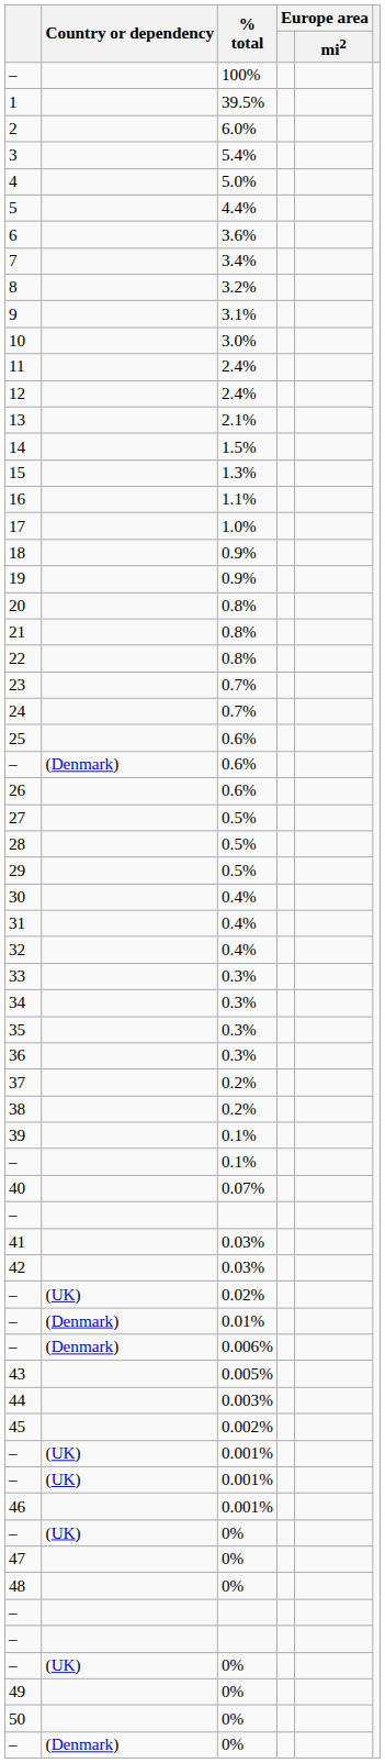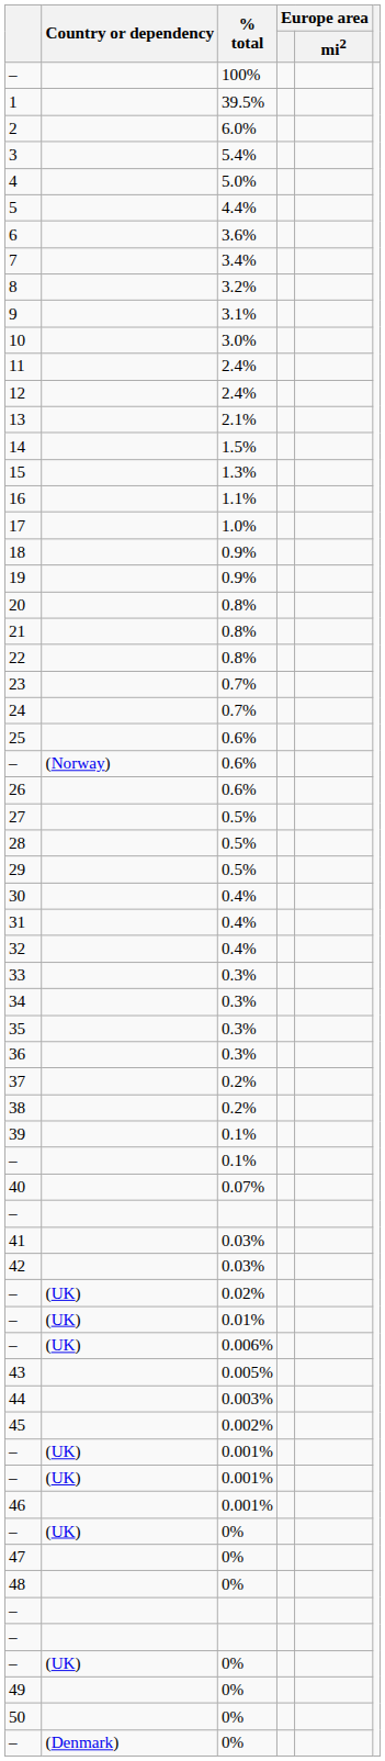 <table class="sortable wikitable sticky-header-multi sort-under col2left" >
 <tr>
 <th rowspan=2></th>
 <th rowspan=2>Country or dependency</th>
 <th rowspan=2>%<br>total</th>
 <th colspan=2>Europe area</th>
 <th class="unsortable" rowspan=2></th>
 </tr>
 <tr>
 <th></th>
 <th>mi<sup>2</sup></th>
 </tr>
 <tr>
 <td> –   </td>
 <td><strong></strong></td>
 <td>100%</td>
 <td></td>
 <td></td>
 </tr>
 <tr>
 <td>1 </td>
 <td></td>
 <td>39.5%</td>
 <td></td>
 <td></td>
 </tr>
 <tr>
 <td>2  </td>
 <td></td>
 <td>6.0%</td>
 <td></td>
 <td></td>
 </tr>
 <tr>
 <td>3 </td>
 <td></td>
 <td>5.4%</td>
 <td></td>
 <td></td>
 </tr>
 <tr>
 <td>4 </td>
 <td></td>
 <td>5.0%</td>
 <td></td>
 <td></td>
 </tr>
 <tr>
 <td>5  </td>
 <td></td>
 <td>4.4%</td>
 <td></td>
 <td></td>
 </tr>
 <tr>
 <td>6  </td>
 <td></td>
 <td>3.6%</td>
 <td></td>
 <td></td>
 </tr>
 <tr>
 <td>7  </td>
 <td></td>
 <td>3.4%</td>
 <td></td>
 <td></td>
 </tr>
 <tr>
 <td>8  </td>
 <td></td>
 <td>3.2%</td>
 <td></td>
 <td></td>
 </tr>
 <tr>
 <td>9  </td>
 <td></td>
 <td>3.1%</td>
 <td></td>
 <td></td>
 </tr>
 <tr>
 <td>10 </td>
 <td></td>
 <td>3.0%</td>
 <td></td>
 <td></td>
 </tr>
 <tr>
 <td>11  </td>
 <td></td>
 <td>2.4%</td>
 <td></td>
 <td></td>
 </tr>
 <tr>
 <td>12  </td>
 <td></td>
 <td>2.4%</td>
 <td></td>
 <td></td>
 </tr>
 <tr>
 <td>13  </td>
 <td></td>
 <td>2.1%</td>
 <td></td>
 <td></td>
 </tr>
 <tr>
 <td>14 </td>
 <td></td>
 <td>1.5%</td>
 <td></td>
 <td></td>
 </tr>
 <tr>
 <td>15 </td>
 <td></td>
 <td>1.3%</td>
 <td></td>
 <td></td>
 </tr>
 <tr>
 <td>16  </td>
 <td></td>
 <td>1.1%</td>
 <td></td>
 <td></td>
 </tr>
 <tr>
 <td>17  </td>
 <td></td>
 <td>1.0%</td>
 <td></td>
 <td></td>
 </tr>
 <tr>
 <td>18  </td>
 <td></td>
 <td>0.9%</td>
 <td></td>
 <td></td>
 </tr>
 <tr>
 <td>19 </td>
 <td></td>
 <td>0.9%</td>
 <td></td>
 <td></td>
 </tr>
 <tr>
 <td>20  </td>
 <td></td>
 <td>0.8%</td>
 <td></td>
 <td></td>
 </tr>
 <tr>
 <td>21  </td>
 <td></td>
 <td>0.8%</td>
 <td></td>
 <td></td>
 </tr>
 <tr>
 <td>22  </td>
 <td></td>
 <td>0.8%</td>
 <td></td>
 <td></td>
 </tr>
 <tr>
 <td>23  </td>
 <td></td>
 <td>0.7%</td>
 <td></td>
 <td></td>
 </tr>
 <tr>
 <td>24  </td>
 <td></td>
 <td>0.7%</td>
 <td></td>
 <td></td>
 </tr>
 <tr>
 <td>25  </td>
 <td></td>
 <td>0.6%</td>
 <td></td>
 <td></td>
 </tr>
 <tr>
 <td> –   </td>
-<td> (<a href='#'>Denmark</a>)</td>
+<td> (<a href='#'>Norway</a>)</td>
 <td>0.6%</td>
 <td></td>
 <td></td>
 </tr>
 <tr>
 <td>26  </td>
 <td></td>
 <td>0.6%</td>
 <td></td>
 <td></td>
 </tr>
 <tr>
 <td>27  </td>
 <td></td>
 <td>0.5%</td>
 <td></td>
 <td></td>
 </tr>
 <tr>
 <td>28  </td>
 <td></td>
 <td>0.5%</td>
 <td></td>
 <td></td>
 </tr>
 <tr>
 <td>29  </td>
 <td></td>
 <td>0.5%</td>
 <td></td>
 <td></td>
 </tr>
 <tr>
 <td>30 </td>
 <td></td>
 <td>0.4%</td>
 <td></td>
 <td></td>
 </tr>
 <tr>
 <td>31 </td>
 <td></td>
 <td>0.4%</td>
 <td></td>
 <td></td>
 </tr>
 <tr>
 <td>32  </td>
 <td></td>
 <td>0.4%</td>
 <td></td>
 <td></td>
 </tr>
 <tr>
 <td>33  </td>
 <td></td>
 <td>0.3%</td>
 <td></td>
 <td></td>
 </tr>
 <tr>
 <td>34  </td>
 <td></td>
 <td>0.3%</td>
 <td></td>
 <td></td>
 </tr>
 <tr>
 <td>35  </td>
 <td></td>
 <td>0.3%</td>
 <td></td>
 <td></td>
 </tr>
 <tr>
 <td>36  </td>
 <td></td>
 <td>0.3%</td>
 <td></td>
 <td></td>
 </tr>
 <tr>
 <td>37 </td>
 <td></td>
 <td>0.2%</td>
 <td></td>
 <td></td>
 </tr>
 <tr>
 <td>38  </td>
 <td></td>
 <td>0.2%</td>
 <td></td>
 <td></td>
 </tr>
 <tr>
 <td>39  </td>
 <td></td>
 <td>0.1%</td>
 <td></td>
 <td></td>
 </tr>
 <tr>
 <td> –   </td>
 <td></td>
 <td>0.1%</td>
 <td></td>
 <td></td>
 </tr>
 <tr>
 <td>40 </td>
 <td></td>
 <td>0.07%</td>
 <td></td>
 <td></td>
 </tr>
 <tr>
 <td> –   </td>
 <td></td>
 <td></td>
 <td></td>
 <td></td>
 </tr>
 <tr>
 <td>41 </td>
 <td></td>
 <td>0.03%</td>
 <td></td>
 <td></td>
 </tr>
 <tr>
 <td>42  </td>
 <td></td>
 <td>0.03%</td>
 <td></td>
 <td></td>
 </tr>
 <tr>
 <td> –   </td>
 <td> (<a href='#'>UK</a>)</td>
 <td>0.02%</td>
 <td></td>
 <td></td>
 </tr>
 <tr>
 <td> –   </td>
-<td> (<a href='#'>Denmark</a>)</td>
+<td> (<a href='#'>UK</a>)</td>
 <td>0.01%</td>
 <td></td>
 <td></td>
 </tr>
 <tr>
 <td> –   </td>
-<td> (<a href='#'>Denmark</a>)</td>
+<td> (<a href='#'>UK</a>)</td>
 <td>0.006%</td>
 <td></td>
 <td></td>
 </tr>
 <tr>
 <td>43  </td>
 <td></td>
 <td>0.005%</td>
 <td></td>
 <td></td>
 </tr>
 <tr>
 <td>44  </td>
 <td></td>
 <td>0.003%</td>
 <td></td>
 <td></td>
 </tr>
 <tr>
 <td>45  </td>
 <td></td>
 <td>0.002%</td>
 <td></td>
 <td></td>
 </tr>
 <tr>
 <td> –   </td>
 <td> (<a href='#'>UK</a>)</td>
 <td>0.001%</td>
 <td></td>
 <td></td>
 </tr>
 <tr>
 <td> –   </td>
 <td> (<a href='#'>UK</a>)</td>
 <td>0.001%</td>
 <td></td>
 <td></td>
 </tr>
 <tr>
 <td>46  </td>
 <td></td>
 <td>0.001%</td>
 <td></td>
 <td></td>
 </tr>
 <tr>
 <td> –   </td>
 <td> (<a href='#'>UK</a>)</td>
 <td>0%</td>
 <td></td>
 <td></td>
 </tr>
 <tr>
 <td>47  </td>
 <td></td>
 <td>0%</td>
 <td></td>
 <td></td>
 </tr>
 <tr>
 <td>48  </td>
 <td></td>
 <td>0%</td>
 <td></td>
 <td></td>
 </tr>
 <tr>
 <td> –  </td>
 <td></td>
 <td></td>
 <td></td>
 <td></td>
 </tr>
 <tr>
 <td> –  </td>
 <td></td>
 <td></td>
 <td></td>
 <td></td>
 </tr>
 <tr>
 <td> –  </td>
 <td> (<a href='#'>UK</a>)</td>
 <td>0%</td>
 <td></td>
 <td></td>
 </tr>
 <tr>
 <td>49 </td>
 <td></td>
 <td>0%</td>
 <td></td>
 <td></td>
 </tr>
 <tr>
 <td>50 </td>
 <td></td>
 <td>0%</td>
 <td></td>
 <td></td>
 </tr>
 <tr>
 <td> –  </td>
 <td> (<a href='#'>Denmark</a>)</td>
 <td>0%</td>
 <td></td>
 <td></td>
 </tr>
 </table>
